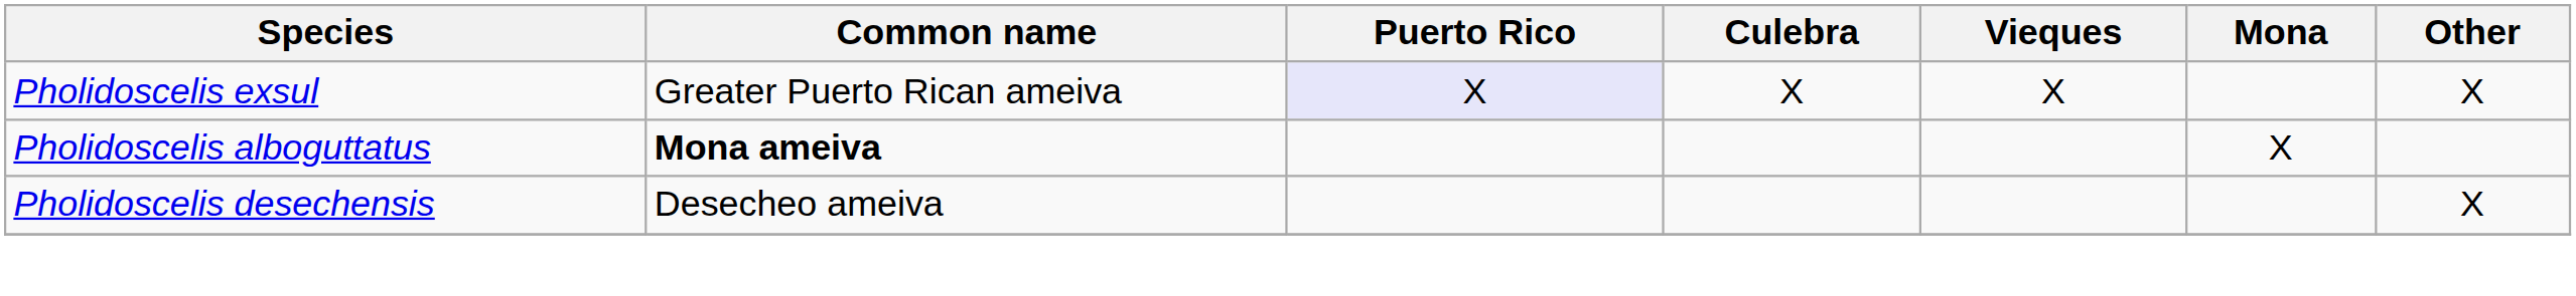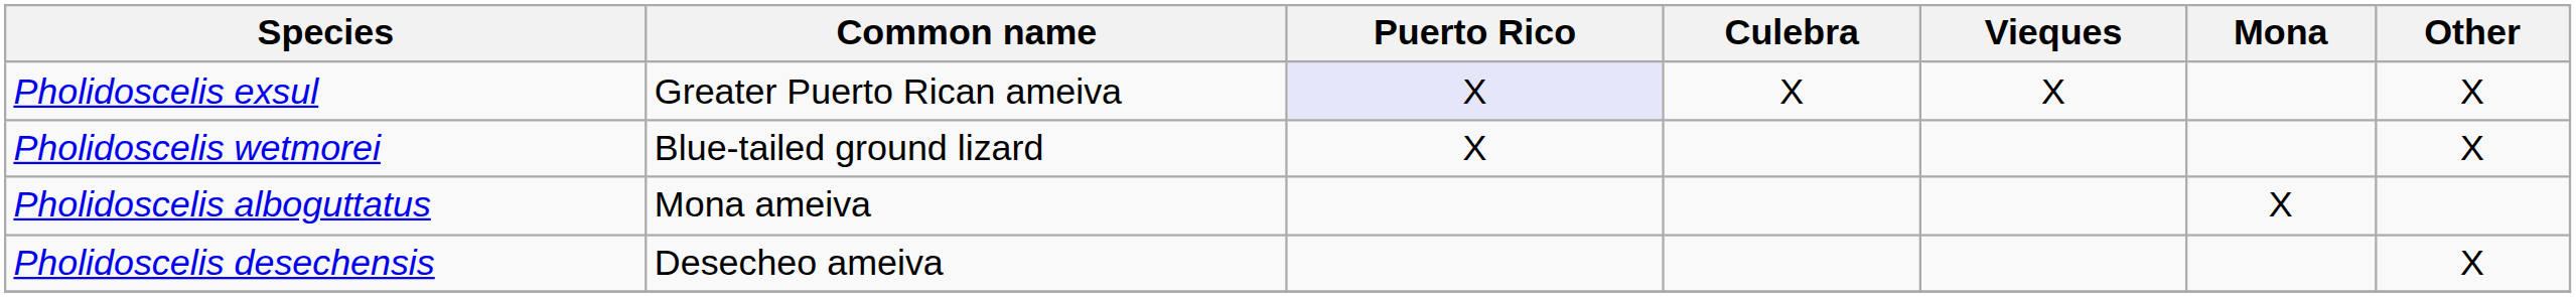 <table width=90% class="wikitable">
 <tr>
 <th width=25%>Species</th>
 <th width=25%>Common name</th>
 <th>Puerto Rico</th>
 <th>Culebra</th>
 <th>Vieques</th>
 <th>Mona</th>
 <th>Other</th>
 </tr>
 <tr>
 <td><em><a href='#'>Pholidoscelis exsul</a></em></td>
 <td>Greater Puerto Rican ameiva</td>
 <td align=center style="background: lavender;">X</td>
 <td align=center>X</td>
 <td align=center>X</td>
 <td></td>
 <td align=center>X </td>
 </tr>
 <tr>
+<td><em><a href='#'>Pholidoscelis wetmorei</a></em> </td>
+<td>Blue-tailed ground lizard</td>
+<td align=center>X</td>
+<td></td>
+<td></td>
+<td></td>
+<td align=center>X </td>
+</tr>
+<tr>
 <td><em><a href='#'>Pholidoscelis alboguttatus</a></em></td>
-<td><strong>Mona ameiva</strong></td>
+<td>Mona ameiva</td>
 <td></td>
 <td></td>
 <td></td>
 <td align=center>X</td>
 <td></td>
 </tr>
 <tr>
 <td><em><a href='#'>Pholidoscelis desechensis</a></em></td>
 <td>Desecheo ameiva</td>
 <td></td>
 <td></td>
 <td></td>
 <td></td>
 <td align=center>X </td>
 </tr>
 <tr>
 </tr>
 </table>
